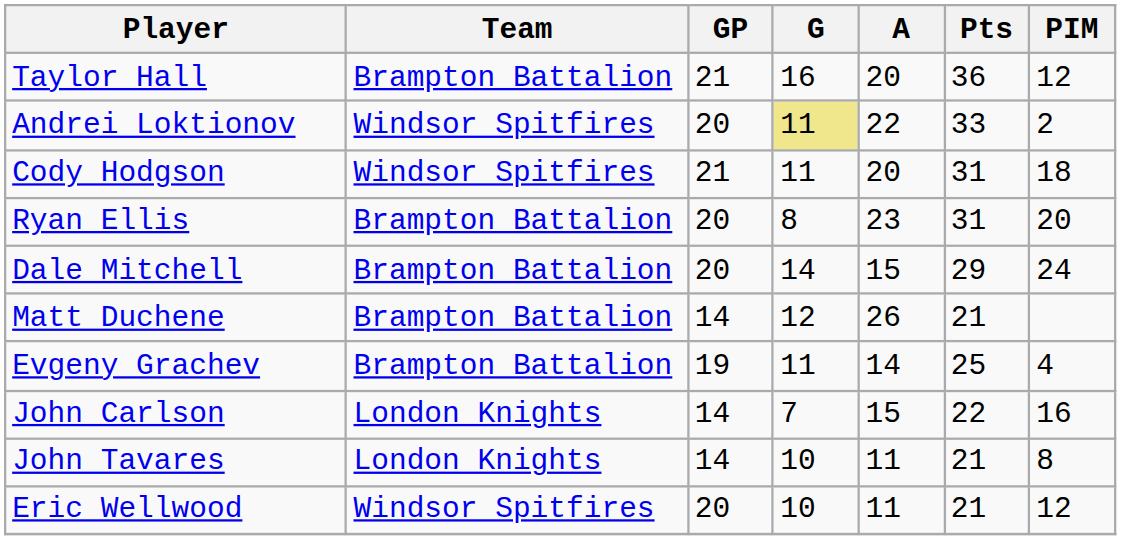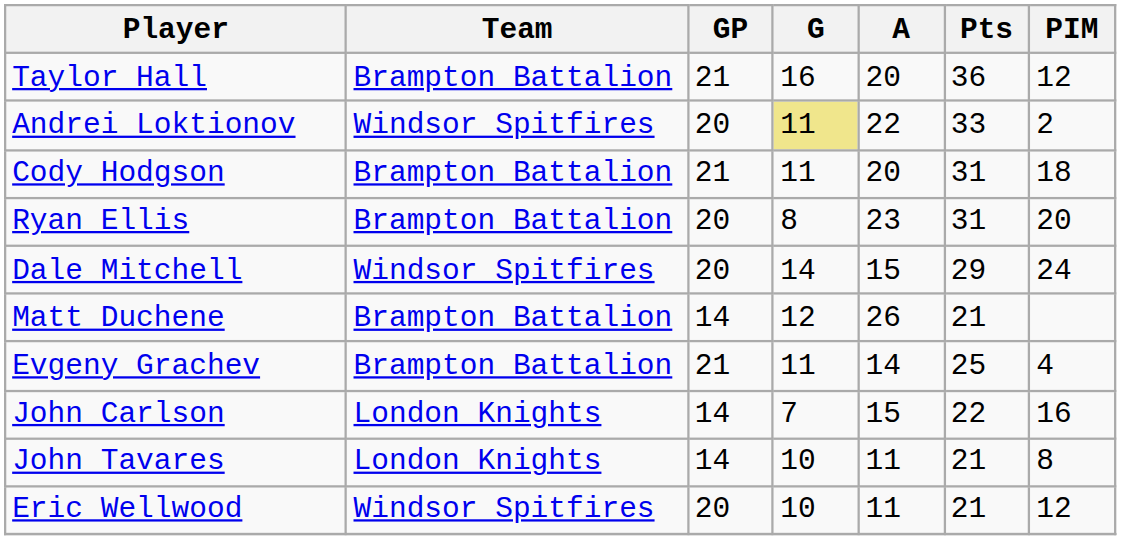 <table class="wikitable">
 <tr>
 <th bgcolor="#DDDDFF" width="30%">Player</th>
 <th bgcolor="#DDDDFF" width="30%">Team</th>
 <th bgcolor="#DDDDFF" width="7.5%">GP</th>
 <th bgcolor="#DDDDFF" width="7.5%">G</th>
 <th bgcolor="#DDDDFF" width="7.5%">A</th>
 <th bgcolor="#DDDDFF" width="7.5%">Pts</th>
 <th bgcolor="#DDDDFF" width="7.5%">PIM</th>
 </tr>
 <tr>
 <td><a href='#'>Taylor Hall</a></td>
 <td><a href='#'>Brampton Battalion</a></td>
 <td>21</td>
 <td>16</td>
 <td>20</td>
 <td>36</td>
 <td>12</td>
 </tr>
 <tr>
 <td><a href='#'>Andrei Loktionov</a></td>
 <td><a href='#'>Windsor Spitfires</a></td>
 <td>20</td>
 <td style="background: khaki;">11</td>
 <td>22</td>
 <td>33</td>
 <td>2</td>
 </tr>
 <tr>
 <td><a href='#'>Cody Hodgson</a></td>
-<td><a href='#'>Windsor Spitfires</a></td>
+<td><a href='#'>Brampton Battalion</a></td>
 <td>21</td>
 <td>11</td>
 <td>20</td>
 <td>31</td>
 <td>18</td>
 </tr>
 <tr>
 <td><a href='#'>Ryan Ellis</a></td>
 <td><a href='#'>Brampton Battalion</a></td>
 <td>20</td>
 <td>8</td>
 <td>23</td>
 <td>31</td>
 <td>20</td>
 </tr>
 <tr>
 <td><a href='#'>Dale Mitchell</a></td>
-<td><a href='#'>Brampton Battalion</a></td>
+<td><a href='#'>Windsor Spitfires</a></td>
 <td>20</td>
 <td>14</td>
 <td>15</td>
 <td>29</td>
 <td>24</td>
 </tr>
 <tr>
 <td><a href='#'>Matt Duchene</a></td>
 <td><a href='#'>Brampton Battalion</a></td>
 <td 21>14</td>
 <td>12</td>
 <td>26</td>
 <td>21</td>
 </tr>
 <tr>
 <td><a href='#'>Evgeny Grachev</a></td>
 <td><a href='#'>Brampton Battalion</a></td>
-<td>19</td>
+<td>21</td>
 <td>11</td>
 <td>14</td>
 <td>25</td>
 <td>4</td>
 </tr>
 <tr>
 <td><a href='#'>John Carlson</a></td>
 <td><a href='#'>London Knights</a></td>
 <td>14</td>
 <td>7</td>
 <td>15</td>
 <td>22</td>
 <td>16</td>
 </tr>
 <tr>
 <td><a href='#'>John Tavares</a></td>
 <td><a href='#'>London Knights</a></td>
 <td>14</td>
 <td>10</td>
 <td>11</td>
 <td>21</td>
 <td>8</td>
 </tr>
 <tr>
 <td><a href='#'>Eric Wellwood</a></td>
 <td><a href='#'>Windsor Spitfires</a></td>
 <td>20</td>
 <td>10</td>
 <td>11</td>
 <td>21</td>
 <td>12</td>
 </tr>
 <tr>
 </tr>
 </table>
